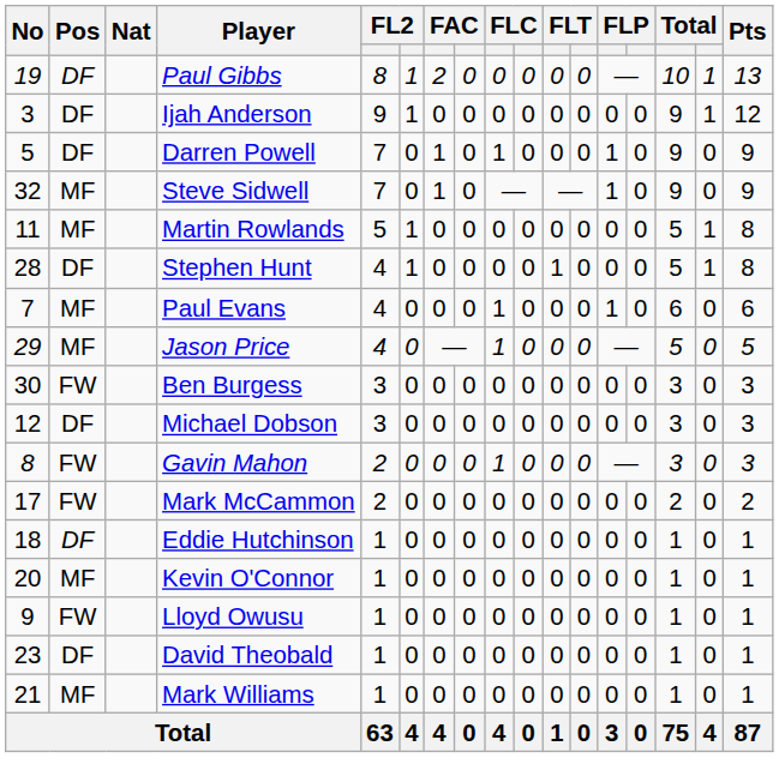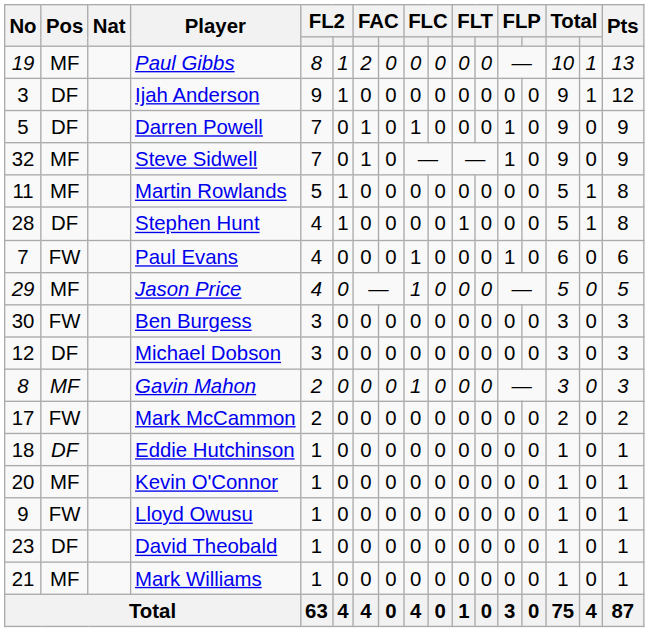 <table class="wikitable" style="text-align:center; border:1px #aaa solid; font-size:95%;">
 <tr>
 <th rowspan="2">No</th>
 <th rowspan="2">Pos</th>
 <th rowspan="2">Nat</th>
 <th rowspan="2">Player</th>
 <th colspan="2">FL2</th>
 <th colspan="2">FAC</th>
 <th colspan="2">FLC</th>
 <th colspan="2">FLT</th>
 <th colspan="2">FLP</th>
 <th colspan="2">Total</th>
 <th rowspan="2">Pts</th>
 </tr>
 <tr>
 <th></th>
 <th></th>
 <th></th>
 <th></th>
 <th></th>
 <th></th>
 <th></th>
 <th></th>
 <th></th>
 <th></th>
 <th></th>
 <th></th>
 </tr>
 <tr>
 <td><em>19</em></td>
-<td><em>DF</em></td>
+<td>MF</td>
 <td><em></em></td>
 <td style="text-align:left;"><a href='#'><em>Paul Gibbs</em></a></td>
 <td><em>8</em></td>
 <td><em>1</em></td>
 <td><em>2</em></td>
 <td><em>0</em></td>
 <td><em>0</em></td>
 <td><em>0</em></td>
 <td><em>0</em></td>
 <td><em>0</em></td>
 <td colspan="2"><em>—</em></td>
 <td><em>10</em></td>
 <td><em>1</em></td>
 <td><em>13</em></td>
 </tr>
 <tr>
 <td>3</td>
 <td>DF</td>
 <td></td>
 <td style="text-align:left;"><a href='#'>Ijah Anderson</a></td>
 <td>9</td>
 <td>1</td>
 <td>0</td>
 <td>0</td>
 <td>0</td>
 <td>0</td>
 <td>0</td>
 <td>0</td>
 <td>0</td>
 <td>0</td>
 <td>9</td>
 <td>1</td>
 <td>12</td>
 </tr>
 <tr>
 <td>5</td>
 <td>DF</td>
 <td></td>
 <td style="text-align:left;"><a href='#'>Darren Powell</a></td>
 <td>7</td>
 <td>0</td>
 <td>1</td>
 <td>0</td>
 <td>1</td>
 <td>0</td>
 <td>0</td>
 <td>0</td>
 <td>1</td>
 <td>0</td>
 <td>9</td>
 <td>0</td>
 <td>9</td>
 </tr>
 <tr>
 <td>32</td>
 <td>MF</td>
 <td></td>
 <td style="text-align:left;"><a href='#'>Steve Sidwell</a></td>
 <td>7</td>
 <td>0</td>
 <td>1</td>
 <td>0</td>
 <td colspan="2"><em>—</em></td>
 <td colspan="2"><em>—</em></td>
 <td>1</td>
 <td>0</td>
 <td>9</td>
 <td>0</td>
 <td>9</td>
 </tr>
 <tr>
 <td>11</td>
 <td>MF</td>
 <td></td>
 <td style="text-align:left;"><a href='#'>Martin Rowlands</a></td>
 <td>5</td>
 <td>1</td>
 <td>0</td>
 <td>0</td>
 <td>0</td>
 <td>0</td>
 <td>0</td>
 <td>0</td>
 <td>0</td>
 <td>0</td>
 <td>5</td>
 <td>1</td>
 <td>8</td>
 </tr>
 <tr>
 <td>28</td>
 <td>DF</td>
 <td></td>
 <td style="text-align:left;"><a href='#'>Stephen Hunt</a></td>
 <td>4</td>
 <td>1</td>
 <td>0</td>
 <td>0</td>
 <td>0</td>
 <td>0</td>
 <td>1</td>
 <td>0</td>
 <td>0</td>
 <td>0</td>
 <td>5</td>
 <td>1</td>
 <td>8</td>
 </tr>
 <tr>
 <td>7</td>
-<td>MF</td>
+<td>FW</td>
 <td></td>
 <td style="text-align:left;"><a href='#'>Paul Evans</a></td>
 <td>4</td>
 <td>0</td>
 <td>0</td>
 <td>0</td>
 <td>1</td>
 <td>0</td>
 <td>0</td>
 <td>0</td>
 <td>1</td>
 <td>0</td>
 <td>6</td>
 <td>0</td>
 <td>6</td>
 </tr>
 <tr>
 <td><em>29</em></td>
 <td>MF</td>
 <td><em></em></td>
 <td style="text-align:left;"><em><a href='#'>Jason Price</a></em></td>
 <td><em>4</em></td>
 <td><em>0</em></td>
 <td colspan="2"><em>—</em></td>
 <td><em>1</em></td>
 <td><em>0</em></td>
 <td><em>0</em></td>
 <td><em>0</em></td>
 <td colspan="2"><em>—</em></td>
 <td><em>5</em></td>
 <td><em>0</em></td>
 <td><em>5</em></td>
 </tr>
 <tr>
 <td>30</td>
 <td>FW</td>
 <td></td>
 <td style="text-align:left;"><a href='#'>Ben Burgess</a></td>
 <td>3</td>
 <td>0</td>
 <td>0</td>
 <td>0</td>
 <td>0</td>
 <td>0</td>
 <td>0</td>
 <td>0</td>
 <td>0</td>
 <td>0</td>
 <td>3</td>
 <td>0</td>
 <td>3</td>
 </tr>
 <tr>
 <td>12</td>
 <td>DF</td>
 <td></td>
 <td style="text-align:left;"><a href='#'>Michael Dobson</a></td>
 <td>3</td>
 <td>0</td>
 <td>0</td>
 <td>0</td>
 <td>0</td>
 <td>0</td>
 <td>0</td>
 <td>0</td>
 <td>0</td>
 <td>0</td>
 <td>3</td>
 <td>0</td>
 <td>3</td>
 </tr>
 <tr>
 <td><em>8</em></td>
-<td>FW</td>
+<td><em>MF</em></td>
 <td><em></em></td>
 <td style="text-align:left;"><em><a href='#'>Gavin Mahon</a></em></td>
 <td><em>2</em></td>
 <td><em>0</em></td>
 <td><em>0</em></td>
 <td><em>0</em></td>
 <td><em>1</em></td>
 <td><em>0</em></td>
 <td><em>0</em></td>
 <td><em>0</em></td>
 <td colspan="2"><em>—</em></td>
 <td><em>3</em></td>
 <td><em>0</em></td>
 <td><em>3</em></td>
 </tr>
 <tr>
 <td>17</td>
 <td>FW</td>
 <td></td>
 <td style="text-align:left;"><a href='#'>Mark McCammon</a></td>
 <td>2</td>
 <td>0</td>
 <td>0</td>
 <td>0</td>
 <td>0</td>
 <td>0</td>
 <td>0</td>
 <td>0</td>
 <td>0</td>
 <td>0</td>
 <td>2</td>
 <td>0</td>
 <td>2</td>
 </tr>
 <tr>
 <td>18</td>
 <td><em>DF</em></td>
 <td></td>
 <td style="text-align:left;"><a href='#'>Eddie Hutchinson</a></td>
 <td>1</td>
 <td>0</td>
 <td>0</td>
 <td>0</td>
 <td>0</td>
 <td>0</td>
 <td>0</td>
 <td>0</td>
 <td>0</td>
 <td>0</td>
 <td>1</td>
 <td>0</td>
 <td>1</td>
 </tr>
 <tr>
 <td>20</td>
 <td>MF</td>
 <td></td>
 <td style="text-align:left;"><a href='#'>Kevin O'Connor</a></td>
 <td>1</td>
 <td>0</td>
 <td>0</td>
 <td>0</td>
 <td>0</td>
 <td>0</td>
 <td>0</td>
 <td>0</td>
 <td>0</td>
 <td>0</td>
 <td>1</td>
 <td>0</td>
 <td>1</td>
 </tr>
 <tr>
 <td>9</td>
 <td>FW</td>
 <td></td>
 <td style="text-align:left;"><a href='#'>Lloyd Owusu</a></td>
 <td>1</td>
 <td>0</td>
 <td>0</td>
 <td>0</td>
 <td>0</td>
 <td>0</td>
 <td>0</td>
 <td>0</td>
 <td>0</td>
 <td>0</td>
 <td>1</td>
 <td>0</td>
 <td>1</td>
 </tr>
 <tr>
 <td>23</td>
 <td>DF</td>
 <td></td>
 <td style="text-align:left;"><a href='#'>David Theobald</a></td>
 <td>1</td>
 <td>0</td>
 <td>0</td>
 <td>0</td>
 <td>0</td>
 <td>0</td>
 <td>0</td>
 <td>0</td>
 <td>0</td>
 <td>0</td>
 <td>1</td>
 <td>0</td>
 <td>1</td>
 </tr>
 <tr>
 <td>21</td>
 <td>MF</td>
 <td></td>
 <td style="text-align:left;"><a href='#'>Mark Williams</a></td>
 <td>1</td>
 <td>0</td>
 <td>0</td>
 <td>0</td>
 <td>0</td>
 <td>0</td>
 <td>0</td>
 <td>0</td>
 <td>0</td>
 <td>0</td>
 <td>1</td>
 <td>0</td>
 <td>1</td>
 </tr>
 <tr>
 <th colspan="4">Total</th>
 <th>63</th>
 <th>4</th>
 <th>4</th>
 <th>0</th>
 <th>4</th>
 <th>0</th>
 <th>1</th>
 <th>0</th>
 <th>3</th>
 <th>0</th>
 <th>75</th>
 <th>4</th>
 <th>87</th>
 </tr>
 </table>
